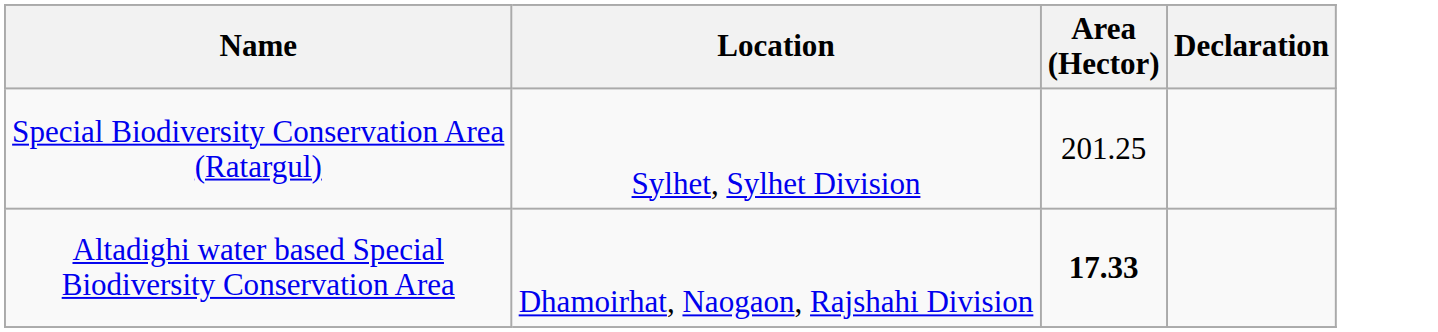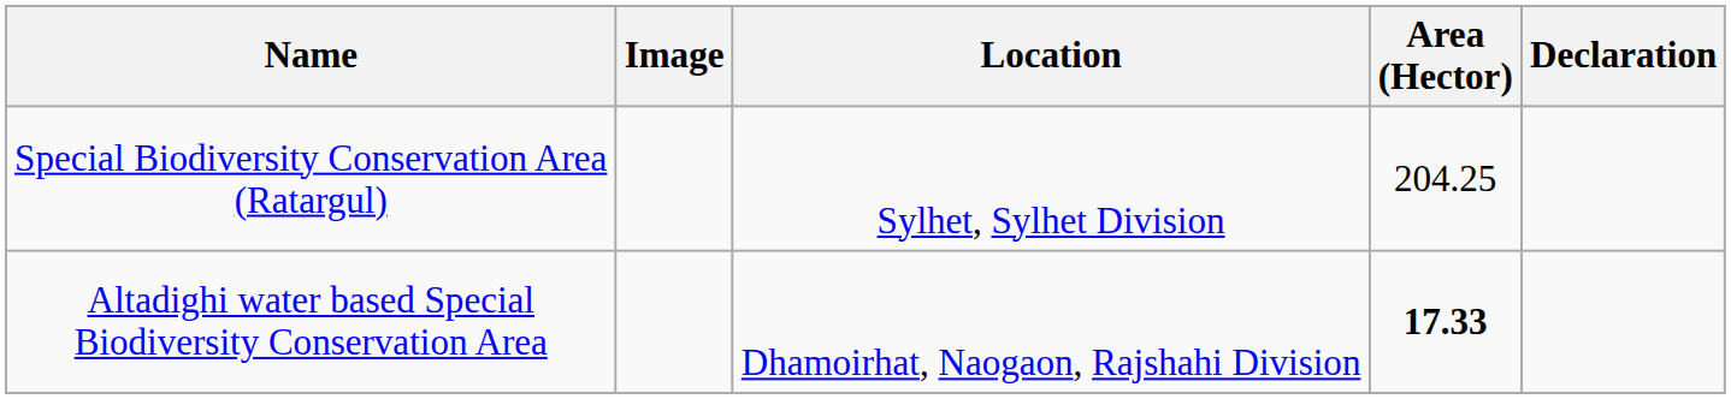 <table class="wikitable sortable sticky-header static-row-numbers static-row-header-hash" style="text-align:center">
 <tr>
 <th>Name</th>
+<th class="unsortable">Image</th>
 <th>Location</th>
 <th>Area<br>(Hector)</th>
 <th>Declaration</th>
 </tr>
 <tr>
 <td><a href='#'>Special Biodiversity Conservation Area</a><br><a href='#'>(Ratargul)</a></td>
+<td></td>
 <td><br><br><a href='#'>Sylhet</a>, <a href='#'>Sylhet Division</a></td>
-<td>201.25</td>
+<td>204.25</td>
 <td></td>
 </tr>
 <tr>
 <td><a href='#'>Altadighi water based Special</a><br><a href='#'>Biodiversity Conservation Area</a></td>
+<td></td>
 <td><br><br><a href='#'>Dhamoirhat</a>, <a href='#'>Naogaon</a>, <a href='#'>Rajshahi Division</a></td>
 <td><strong>17.33</strong></td>
 <td></td>
 </tr>
 </table>
